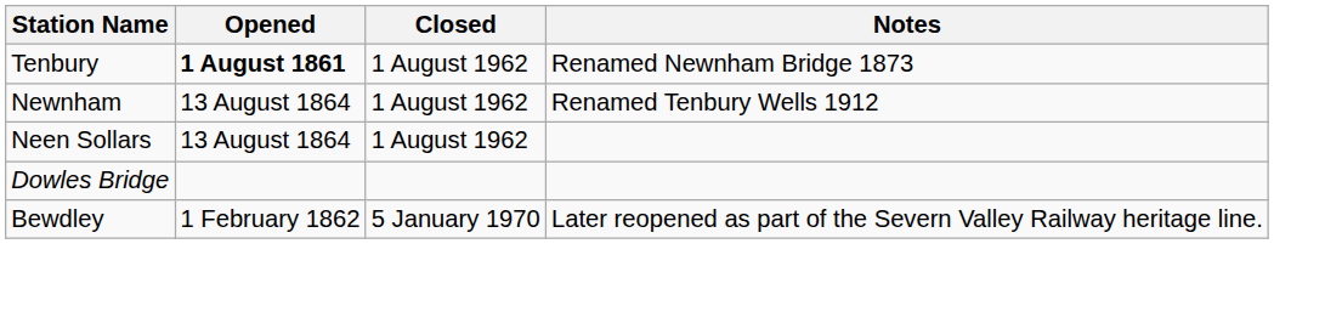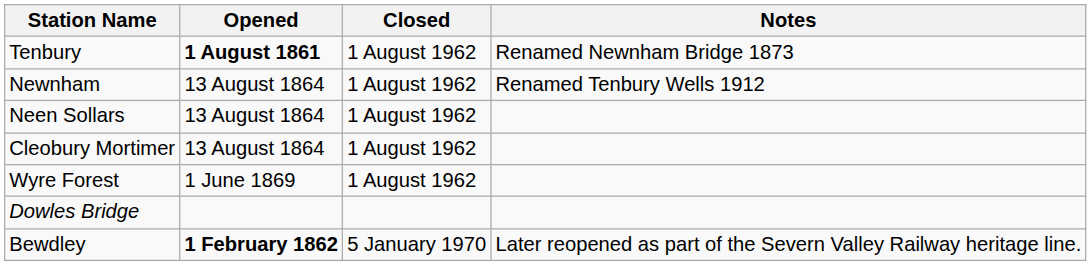 <table class="wikitable">
 <tr>
 <th>Station Name</th>
 <th>Opened</th>
 <th>Closed</th>
 <th>Notes</th>
 </tr>
 <tr>
 <td>Tenbury</td>
 <td><strong>1 August 1861</strong></td>
 <td>1 August 1962</td>
 <td>Renamed Newnham Bridge 1873</td>
 </tr>
 <tr>
 <td>Newnham</td>
 <td>13 August 1864</td>
 <td>1 August 1962</td>
 <td>Renamed Tenbury Wells 1912</td>
 </tr>
 <tr>
 <td>Neen Sollars</td>
 <td>13 August 1864</td>
 <td>1 August 1962</td>
 <td></td>
 </tr>
 <tr>
+<td>Cleobury Mortimer</td>
+<td>13 August 1864</td>
+<td>1 August 1962</td>
+<td></td>
+</tr>
+<tr>
+<td>Wyre Forest</td>
+<td>1 June 1869</td>
+<td>1 August 1962</td>
+<td></td>
+</tr>
+<tr>
 <td><em>Dowles Bridge</em></td>
 <td></td>
 <td></td>
 <td></td>
 </tr>
 <tr>
 <td>Bewdley</td>
-<td>1 February 1862</td>
+<td><strong>1 February 1862</strong></td>
 <td>5 January 1970</td>
 <td>Later reopened as part of the Severn Valley Railway heritage line.</td>
 </tr>
 </table>
